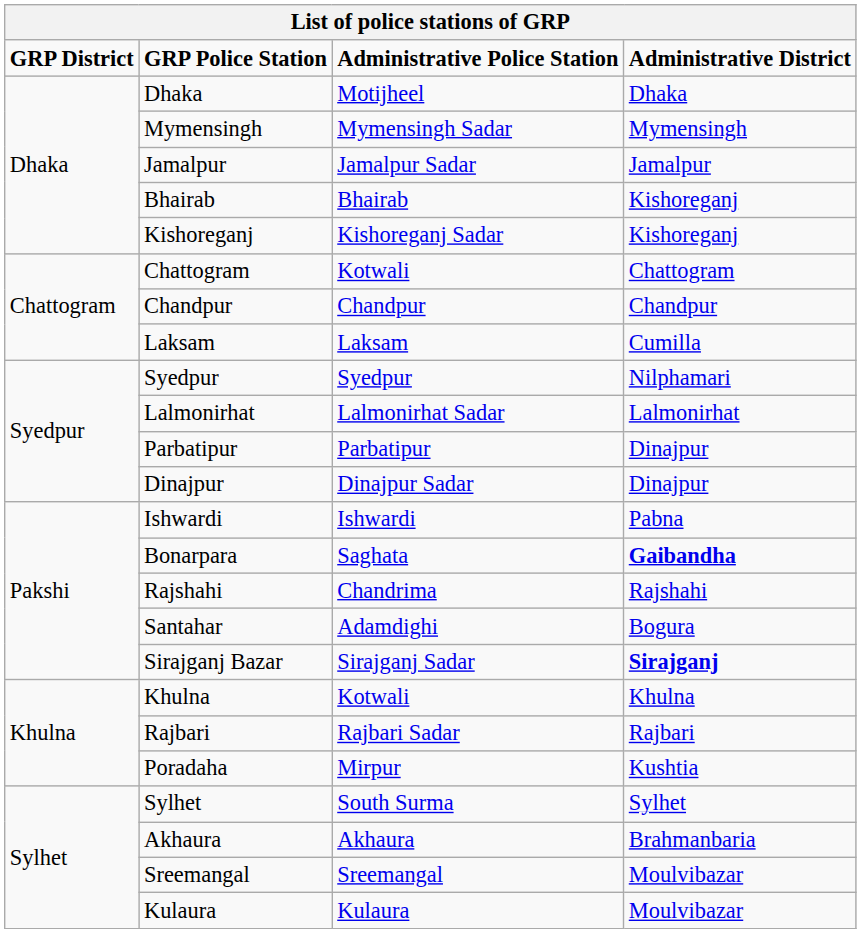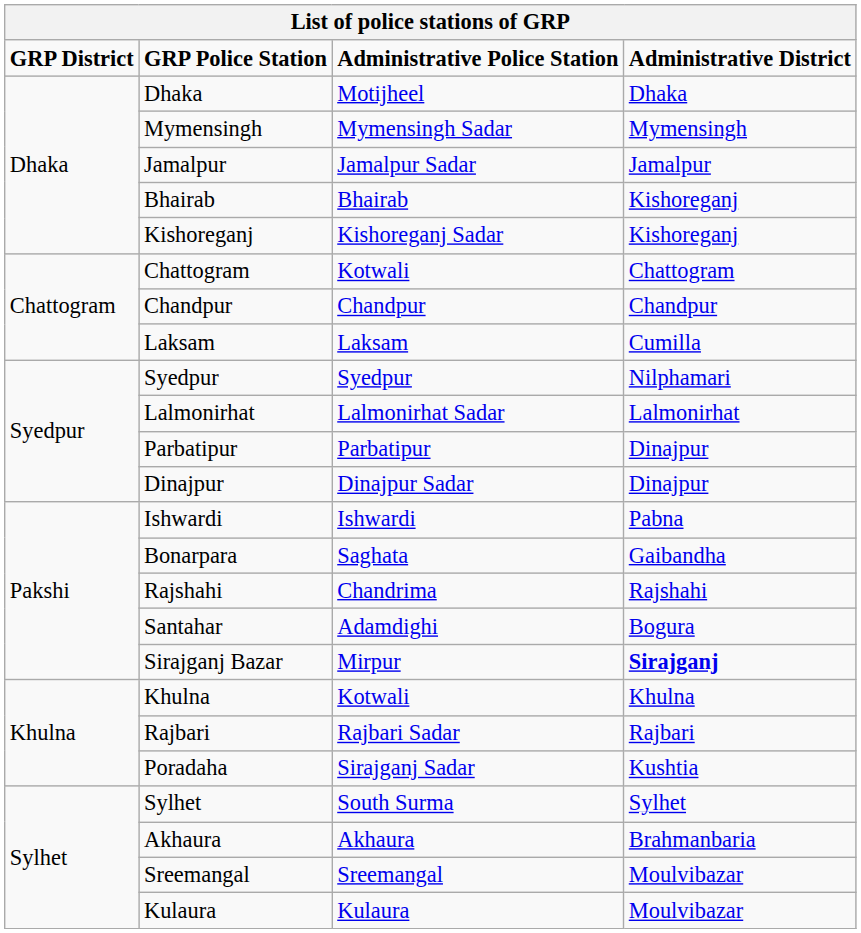 <table class="wikitable">
 <tr>
 <th colspan="4">List of police stations of GRP</th>
 </tr>
 <tr>
 <td><strong>GRP District</strong></td>
 <td><strong>GRP Police Station</strong></td>
 <td><strong>Administrative Police Station</strong></td>
 <td><strong>Administrative District</strong></td>
 </tr>
 <tr>
 <td rowspan="5">Dhaka</td>
 <td>Dhaka</td>
 <td><a href='#'>Motijheel</a></td>
 <td><a href='#'>Dhaka</a></td>
 </tr>
 <tr>
 <td>Mymensingh</td>
 <td><a href='#'>Mymensingh Sadar</a></td>
 <td><a href='#'>Mymensingh</a></td>
 </tr>
 <tr>
 <td>Jamalpur</td>
 <td><a href='#'>Jamalpur Sadar</a></td>
 <td><a href='#'>Jamalpur</a></td>
 </tr>
 <tr>
 <td>Bhairab</td>
 <td><a href='#'>Bhairab</a></td>
 <td><a href='#'>Kishoreganj</a></td>
 </tr>
 <tr>
 <td>Kishoreganj</td>
 <td><a href='#'>Kishoreganj Sadar</a></td>
 <td><a href='#'>Kishoreganj</a></td>
 </tr>
 <tr>
 <td rowspan="3">Chattogram</td>
 <td>Chattogram</td>
 <td><a href='#'>Kotwali</a></td>
 <td><a href='#'>Chattogram</a></td>
 </tr>
 <tr>
 <td>Chandpur</td>
 <td><a href='#'>Chandpur</a></td>
 <td><a href='#'>Chandpur</a></td>
 </tr>
 <tr>
 <td>Laksam</td>
 <td><a href='#'>Laksam</a></td>
 <td><a href='#'>Cumilla</a></td>
 </tr>
 <tr>
 <td rowspan="4">Syedpur</td>
 <td>Syedpur</td>
 <td><a href='#'>Syedpur</a></td>
 <td><a href='#'>Nilphamari</a></td>
 </tr>
 <tr>
 <td>Lalmonirhat</td>
 <td><a href='#'>Lalmonirhat Sadar</a></td>
 <td><a href='#'>Lalmonirhat</a></td>
 </tr>
 <tr>
 <td>Parbatipur</td>
 <td><a href='#'>Parbatipur</a></td>
 <td><a href='#'>Dinajpur</a></td>
 </tr>
 <tr>
 <td>Dinajpur</td>
 <td><a href='#'>Dinajpur Sadar</a></td>
 <td><a href='#'>Dinajpur</a></td>
 </tr>
 <tr>
 <td rowspan="5">Pakshi</td>
 <td>Ishwardi</td>
 <td><a href='#'>Ishwardi</a></td>
 <td><a href='#'>Pabna</a></td>
 </tr>
 <tr>
 <td>Bonarpara</td>
 <td><a href='#'>Saghata</a></td>
-<td><strong><a href='#'>Gaibandha</a></strong></td>
+<td><a href='#'>Gaibandha</a></td>
 </tr>
 <tr>
 <td>Rajshahi</td>
 <td><a href='#'>Chandrima</a></td>
 <td><a href='#'>Rajshahi</a></td>
 </tr>
 <tr>
 <td>Santahar</td>
 <td><a href='#'>Adamdighi</a></td>
 <td><a href='#'>Bogura</a></td>
 </tr>
 <tr>
 <td>Sirajganj Bazar</td>
-<td><a href='#'>Sirajganj Sadar</a></td>
+<td><a href='#'>Mirpur</a></td>
 <td><strong><a href='#'>Sirajganj</a></strong></td>
 </tr>
 <tr>
 <td rowspan="3">Khulna</td>
 <td>Khulna</td>
 <td><a href='#'>Kotwali</a></td>
 <td><a href='#'>Khulna</a></td>
 </tr>
 <tr>
 <td>Rajbari</td>
 <td><a href='#'>Rajbari Sadar</a></td>
 <td><a href='#'>Rajbari</a></td>
 </tr>
 <tr>
 <td>Poradaha</td>
-<td><a href='#'>Mirpur</a></td>
+<td><a href='#'>Sirajganj Sadar</a></td>
 <td><a href='#'>Kushtia</a></td>
 </tr>
 <tr>
 <td rowspan="4">Sylhet</td>
 <td>Sylhet</td>
 <td><a href='#'>South Surma</a></td>
 <td><a href='#'>Sylhet</a></td>
 </tr>
 <tr>
 <td>Akhaura</td>
 <td><a href='#'>Akhaura</a></td>
 <td><a href='#'>Brahmanbaria</a></td>
 </tr>
 <tr>
 <td>Sreemangal</td>
 <td><a href='#'>Sreemangal</a></td>
 <td><a href='#'>Moulvibazar</a></td>
 </tr>
 <tr>
 <td>Kulaura</td>
 <td><a href='#'>Kulaura</a></td>
 <td><a href='#'>Moulvibazar</a></td>
 </tr>
 </table>
